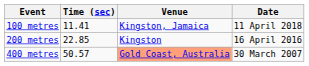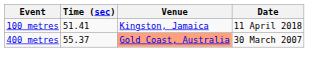 <table class=wikitable>
 <tr>
 <th>Event</th>
 <th>Time (<a href='#'>sec</a>)</th>
 <th>Venue</th>
 <th>Date</th>
 </tr>
 <tr>
 <td><a href='#'>100 metres</a></td>
-<td>11.41</td>
+<td>51.41</td>
 <td><a href='#'>Kingston, Jamaica</a></td>
 <td>11 April 2018</td>
 </tr>
 <tr>
-<td><a href='#'>200 metres</a></td>
-<td>22.85</td>
-<td><a href='#'>Kingston</a></td>
-<td>16 April 2016</td>
-</tr>
-<tr>
 <td><a href='#'>400 metres</a></td>
-<td>50.57</td>
+<td>55.37</td>
 <td style="background: lightsalmon;"><a href='#'>Gold Coast, Australia</a></td>
 <td>30 March 2007</td>
 </tr>
 </table>
